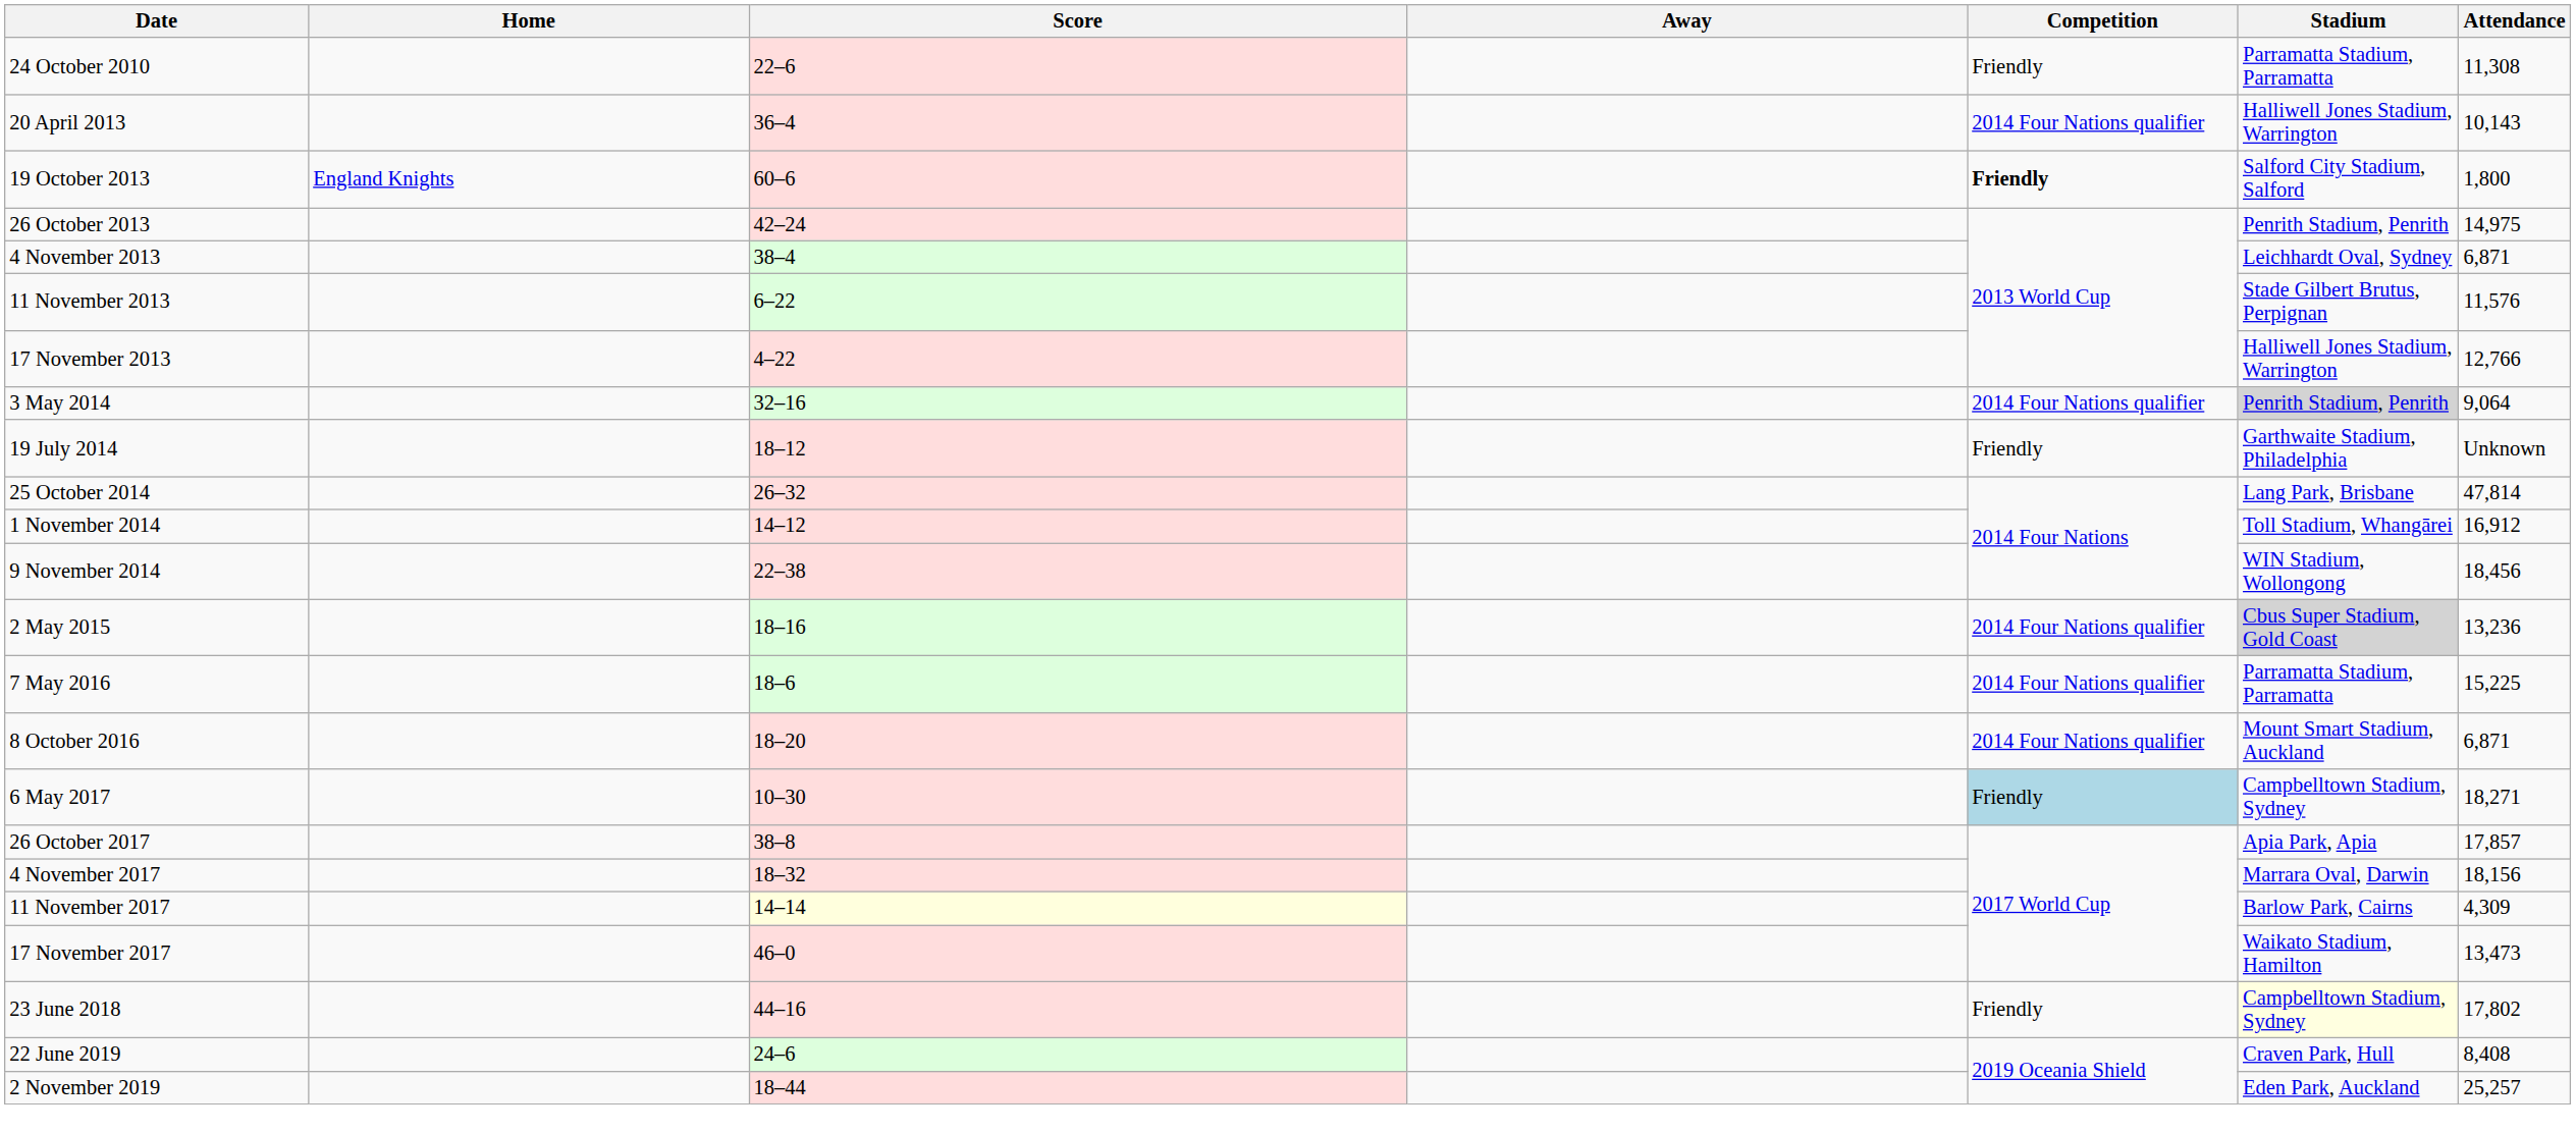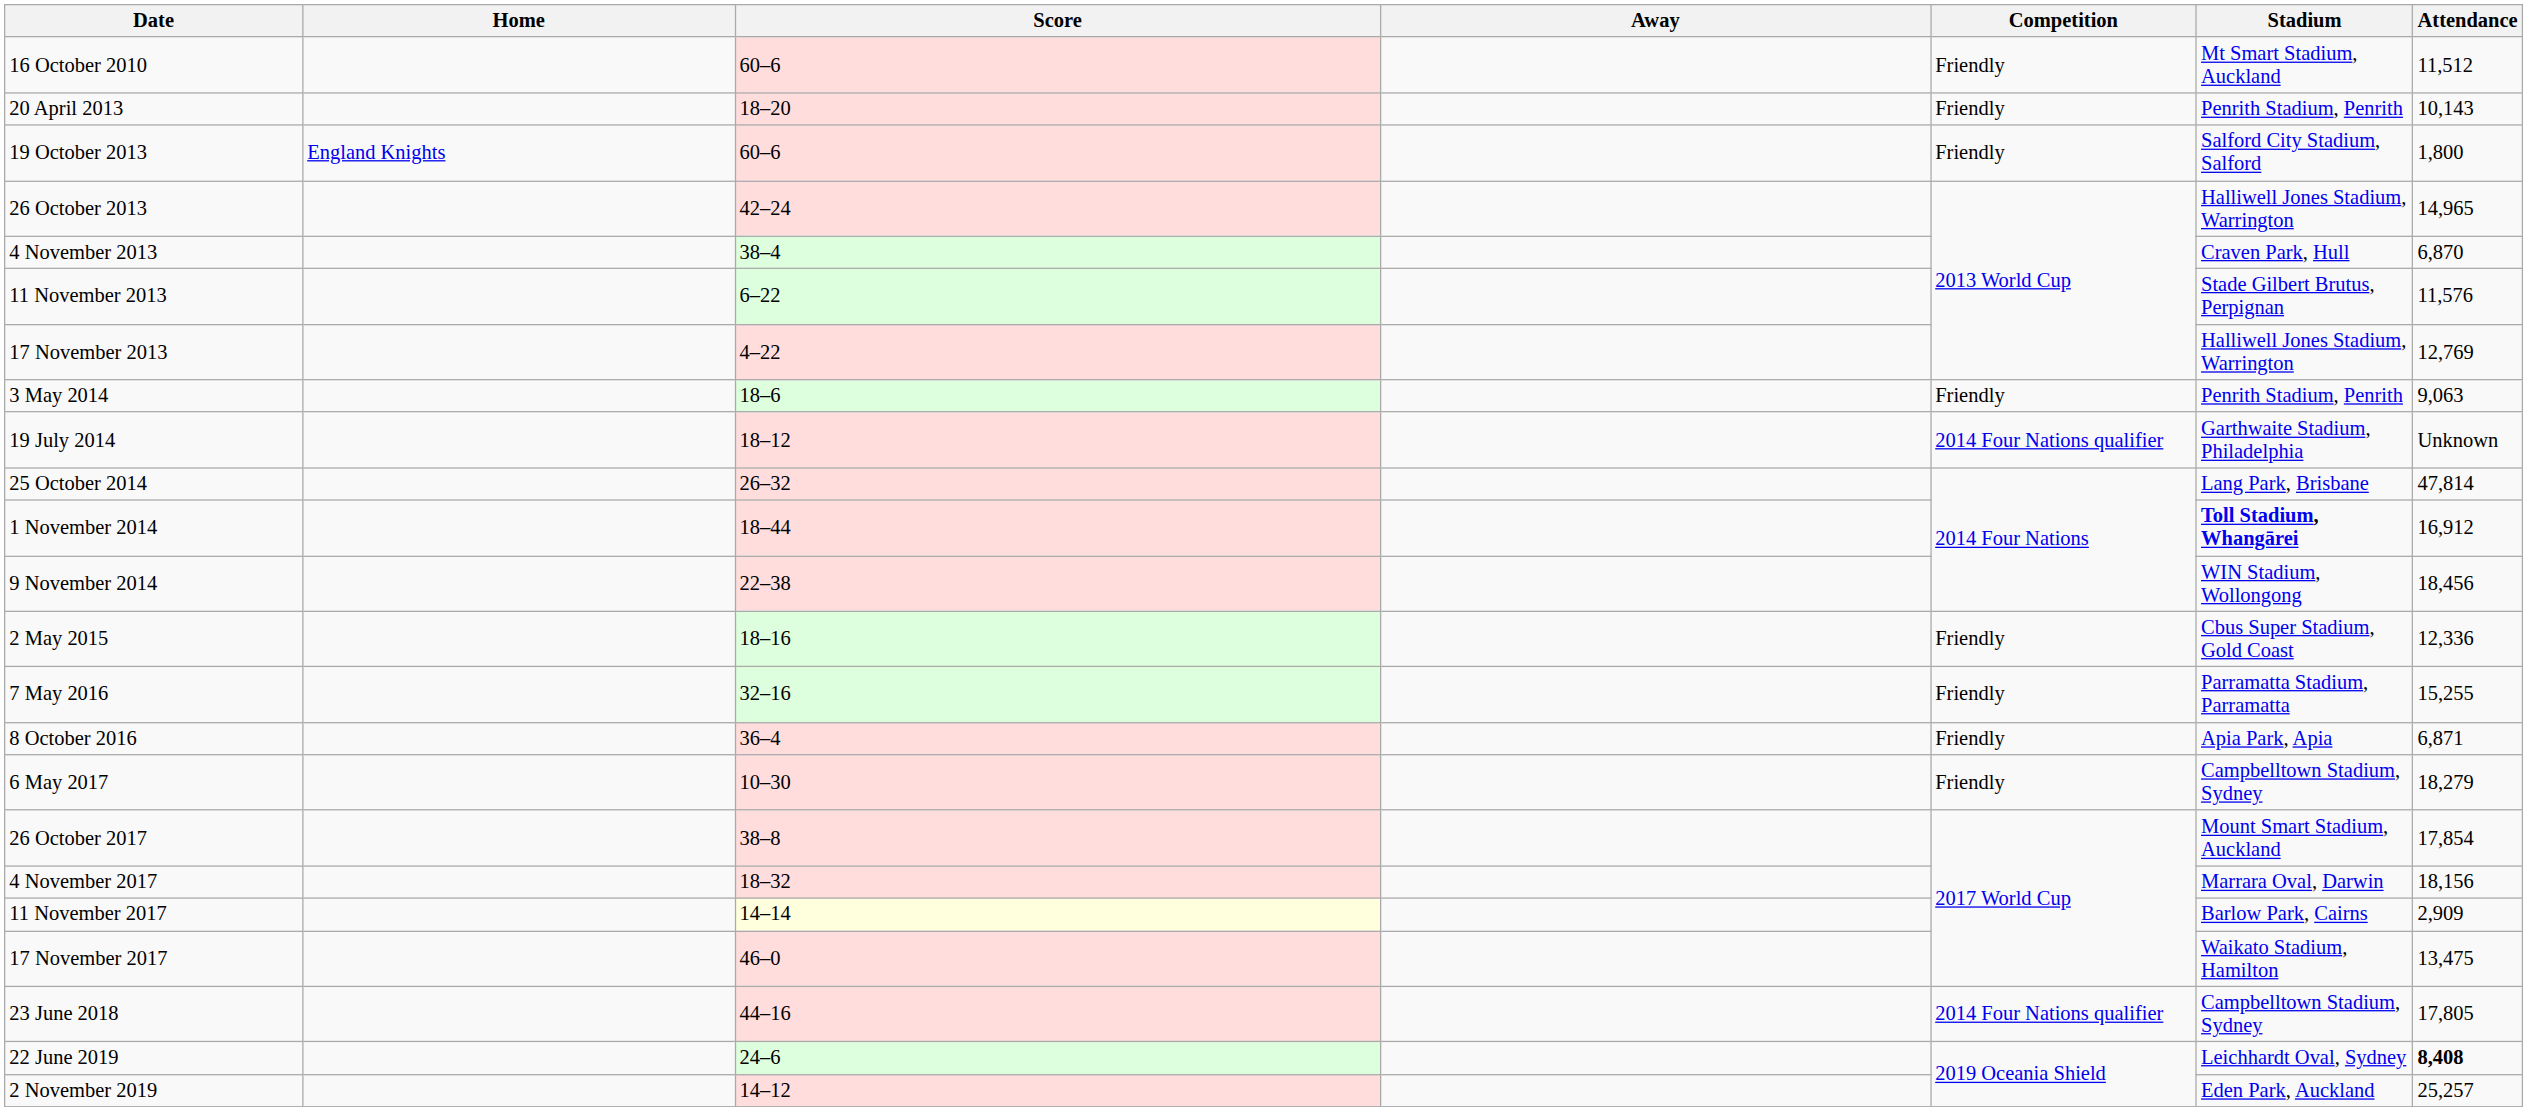 <table class="wikitable" style="text-align:left">
 <tr>
 <th scope="col" width="12.3%">Date</th>
 <th scope="col" width="18%">Home</th>
 <th scope="col" width="27%">Score</th>
 <th scope="col" width="23%">Away</th>
 <th scope="col" width="10.9%">Competition</th>
 <th scope="col" width="35.3%">Stadium</th>
 <th scope="col" width="35.3%">Attendance</th>
 </tr>
 <tr>
-<td>24 October 2010</td>
+<td>16 October 2010</td>
 <td></td>
-<td bgcolor=#FFDDDD>22–6</td>
+<td bgcolor=#FFDDDD>60–6</td>
 <td></td>
 <td>Friendly</td>
-<td> <a href='#'>Parramatta Stadium</a>, <a href='#'>Parramatta</a></td>
-<td>11,308</td>
+<td> <a href='#'>Mt Smart Stadium</a>, <a href='#'>Auckland</a></td>
+<td>11,512</td>
 </tr>
 <tr>
 <td>20 April 2013</td>
 <td></td>
-<td bgcolor=#FFDDDD>36–4</td>
+<td bgcolor=#FFDDDD>18–20</td>
 <td></td>
-<td><a href='#'>2014 Four Nations qualifier</a></td>
-<td> <a href='#'>Halliwell Jones Stadium</a>, <a href='#'>Warrington</a></td>
+<td>Friendly</td>
+<td> <a href='#'>Penrith Stadium</a>, <a href='#'>Penrith</a></td>
 <td>10,143</td>
 </tr>
 <tr>
 <td>19 October 2013</td>
 <td> <a href='#'>England Knights</a></td>
 <td bgcolor=#FFDDDD>60–6</td>
 <td></td>
-<td><strong>Friendly</strong></td>
+<td>Friendly</td>
 <td> <a href='#'>Salford City Stadium</a>, <a href='#'>Salford</a></td>
 <td>1,800</td>
 </tr>
 <tr>
 <td>26 October 2013</td>
 <td></td>
 <td bgcolor=#FFDDDD>42–24</td>
 <td></td>
 <td rowspan=4><a href='#'>2013 World Cup</a></td>
-<td> <a href='#'>Penrith Stadium</a>, <a href='#'>Penrith</a></td>
-<td>14,975</td>
+<td> <a href='#'>Halliwell Jones Stadium</a>, <a href='#'>Warrington</a></td>
+<td>14,965</td>
 </tr>
 <tr>
 <td>4 November 2013</td>
 <td></td>
 <td bgcolor=#DDFFDD>38–4</td>
 <td></td>
-<td> <a href='#'>Leichhardt Oval</a>, <a href='#'>Sydney</a></td>
-<td>6,871</td>
+<td> <a href='#'>Craven Park</a>, <a href='#'>Hull</a></td>
+<td>6,870</td>
 </tr>
 <tr>
 <td>11 November 2013</td>
 <td></td>
 <td bgcolor=#DDFFDD>6–22</td>
 <td></td>
 <td> <a href='#'>Stade Gilbert Brutus</a>, <a href='#'>Perpignan</a></td>
 <td>11,576</td>
 </tr>
 <tr>
 <td>17 November 2013</td>
 <td></td>
 <td bgcolor=#FFDDDD>4–22</td>
 <td></td>
 <td> <a href='#'>Halliwell Jones Stadium</a>, <a href='#'>Warrington</a></td>
-<td>12,766</td>
+<td>12,769</td>
 </tr>
 <tr>
 <td>3 May 2014</td>
 <td></td>
-<td bgcolor=#DDFFDD>32–16</td>
+<td bgcolor=#DDFFDD>18–6</td>
 <td></td>
-<td><a href='#'>2014 Four Nations qualifier</a></td>
-<td style="background: lightgrey;"> <a href='#'>Penrith Stadium</a>, <a href='#'>Penrith</a></td>
-<td>9,064</td>
+<td>Friendly</td>
+<td> <a href='#'>Penrith Stadium</a>, <a href='#'>Penrith</a></td>
+<td>9,063</td>
 </tr>
 <tr>
 <td>19 July 2014</td>
 <td></td>
 <td bgcolor=#FFDDDD>18–12</td>
 <td></td>
-<td>Friendly</td>
+<td><a href='#'>2014 Four Nations qualifier</a></td>
 <td> <a href='#'>Garthwaite Stadium</a>, <a href='#'>Philadelphia</a></td>
 <td>Unknown</td>
 </tr>
 <tr>
 <td>25 October 2014</td>
 <td></td>
 <td bgcolor=#FFDDDD>26–32</td>
 <td></td>
 <td rowspan=3><a href='#'>2014 Four Nations</a></td>
 <td> <a href='#'>Lang Park</a>, <a href='#'>Brisbane</a></td>
 <td>47,814</td>
 </tr>
 <tr>
 <td>1 November 2014</td>
 <td></td>
-<td bgcolor=#FFDDDD>14–12</td>
+<td bgcolor=#FFDDDD>18–44</td>
 <td></td>
-<td> <a href='#'>Toll Stadium</a>, <a href='#'>Whangārei</a></td>
+<td><strong> <a href='#'>Toll Stadium</a>, <a href='#'>Whangārei</a></strong></td>
 <td>16,912</td>
 </tr>
 <tr>
 <td>9 November 2014</td>
 <td></td>
 <td bgcolor=#FFDDDD>22–38</td>
 <td></td>
 <td> <a href='#'>WIN Stadium</a>, <a href='#'>Wollongong</a></td>
 <td>18,456</td>
 </tr>
 <tr>
 <td>2 May 2015</td>
 <td></td>
 <td bgcolor=#DDFFDD>18–16</td>
 <td></td>
-<td><a href='#'>2014 Four Nations qualifier</a></td>
-<td style="background: lightgrey;"> <a href='#'>Cbus Super Stadium</a>, <a href='#'>Gold Coast</a></td>
-<td>13,236</td>
+<td>Friendly</td>
+<td> <a href='#'>Cbus Super Stadium</a>, <a href='#'>Gold Coast</a></td>
+<td>12,336</td>
 </tr>
 <tr>
 <td>7 May 2016</td>
 <td></td>
-<td bgcolor=#DDFFDD>18–6</td>
+<td bgcolor=#DDFFDD>32–16</td>
 <td></td>
-<td><a href='#'>2014 Four Nations qualifier</a></td>
+<td>Friendly</td>
 <td> <a href='#'>Parramatta Stadium</a>, <a href='#'>Parramatta</a></td>
-<td>15,225</td>
+<td>15,255</td>
 </tr>
 <tr>
 <td>8 October 2016</td>
 <td></td>
-<td bgcolor=#FFDDDD>18–20</td>
+<td bgcolor=#FFDDDD>36–4</td>
 <td></td>
-<td><a href='#'>2014 Four Nations qualifier</a></td>
-<td> <a href='#'>Mount Smart Stadium</a>, <a href='#'>Auckland</a></td>
+<td>Friendly</td>
+<td> <a href='#'>Apia Park</a>, <a href='#'>Apia</a></td>
 <td>6,871</td>
 </tr>
 <tr>
 <td>6 May 2017</td>
 <td></td>
 <td bgcolor=#FFDDDD>10–30</td>
 <td></td>
-<td style="background: lightblue;">Friendly</td>
+<td>Friendly</td>
 <td> <a href='#'>Campbelltown Stadium</a>, <a href='#'>Sydney</a></td>
-<td>18,271</td>
+<td>18,279</td>
 </tr>
 <tr>
 <td>26 October 2017</td>
 <td></td>
 <td bgcolor=#FFDDDD>38–8</td>
 <td></td>
 <td rowspan=4><a href='#'>2017 World Cup</a></td>
-<td> <a href='#'>Apia Park</a>, <a href='#'>Apia</a></td>
-<td>17,857</td>
+<td> <a href='#'>Mount Smart Stadium</a>, <a href='#'>Auckland</a></td>
+<td>17,854</td>
 </tr>
 <tr>
 <td>4 November 2017</td>
 <td></td>
 <td bgcolor=#FFDDDD>18–32</td>
 <td></td>
 <td> <a href='#'>Marrara Oval</a>, <a href='#'>Darwin</a></td>
 <td>18,156</td>
 </tr>
 <tr>
 <td>11 November 2017</td>
 <td></td>
 <td bgcolor=#FFFFDD>14–14</td>
 <td></td>
 <td> <a href='#'>Barlow Park</a>, <a href='#'>Cairns</a></td>
-<td>4,309</td>
+<td>2,909</td>
 </tr>
 <tr>
 <td>17 November 2017</td>
 <td></td>
 <td bgcolor=#FFDDDD>46–0</td>
 <td></td>
 <td> <a href='#'>Waikato Stadium</a>, <a href='#'>Hamilton</a></td>
-<td>13,473</td>
+<td>13,475</td>
 </tr>
 <tr>
 <td>23 June 2018</td>
 <td></td>
 <td bgcolor=#FFDDDD>44–16</td>
 <td></td>
-<td>Friendly</td>
-<td style="background: lightyellow;"> <a href='#'>Campbelltown Stadium</a>, <a href='#'>Sydney</a></td>
-<td>17,802</td>
+<td><a href='#'>2014 Four Nations qualifier</a></td>
+<td> <a href='#'>Campbelltown Stadium</a>, <a href='#'>Sydney</a></td>
+<td>17,805</td>
 </tr>
 <tr>
 <td>22 June 2019</td>
 <td></td>
 <td bgcolor=#DDFFDD>24–6</td>
 <td></td>
 <td rowspan="2"><a href='#'>2019 Oceania Shield</a></td>
-<td> <a href='#'>Craven Park</a>, <a href='#'>Hull</a></td>
-<td>8,408</td>
+<td> <a href='#'>Leichhardt Oval</a>, <a href='#'>Sydney</a></td>
+<td><strong>8,408</strong></td>
 </tr>
 <tr>
 <td>2 November 2019</td>
 <td></td>
-<td bgcolor=#FFDDDD>18–44</td>
+<td bgcolor=#FFDDDD>14–12</td>
 <td></td>
 <td> <a href='#'>Eden Park</a>, <a href='#'>Auckland</a></td>
 <td>25,257</td>
 </tr>
 </table>
